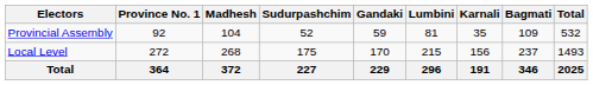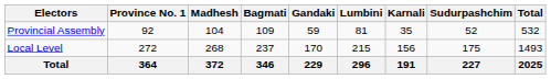 <table class="wikitable centre" style=text-align:center>
 <tr>
 <th>Electors</th>
 <th>Province No. 1</th>
 <th>Madhesh</th>
-<th>Sudurpashchim</th>
+<th>Bagmati</th>
 <th>Gandaki</th>
 <th>Lumbini</th>
 <th>Karnali</th>
-<th>Bagmati</th>
+<th>Sudurpashchim</th>
 <th>Total</th>
 </tr>
 <tr>
 <td align=left><a href='#'>Provincial Assembly</a></td>
 <td>92</td>
 <td>104</td>
-<td>52</td>
+<td>109</td>
 <td>59</td>
 <td>81</td>
 <td>35</td>
-<td>109</td>
+<td>52</td>
 <td>532</td>
 </tr>
 <tr>
 <td align=left><a href='#'>Local Level</a></td>
 <td>272</td>
 <td>268</td>
-<td>175</td>
+<td>237</td>
 <td>170</td>
 <td>215</td>
 <td>156</td>
-<td>237</td>
+<td>175</td>
 <td>1493</td>
 </tr>
 <tr>
 <th>Total</th>
 <th>364</th>
 <th>372</th>
-<th>227</th>
+<th>346</th>
 <th>229</th>
 <th>296</th>
 <th>191</th>
-<th>346</th>
+<th>227</th>
 <th>2025</th>
 </tr>
 </table>
